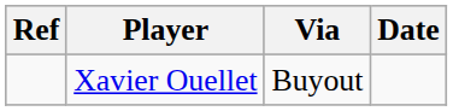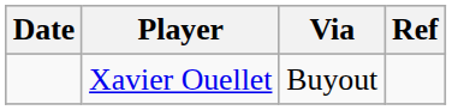 <table class="wikitable">
 <tr>
-<th>Ref</th>
+<th>Date</th>
 <th>Player</th>
 <th>Via</th>
-<th>Date</th>
+<th>Ref</th>
 </tr>
 <tr>
 <td></td>
 <td><a href='#'>Xavier Ouellet</a></td>
 <td>Buyout</td>
 <td></td>
 </tr>
 </table>
